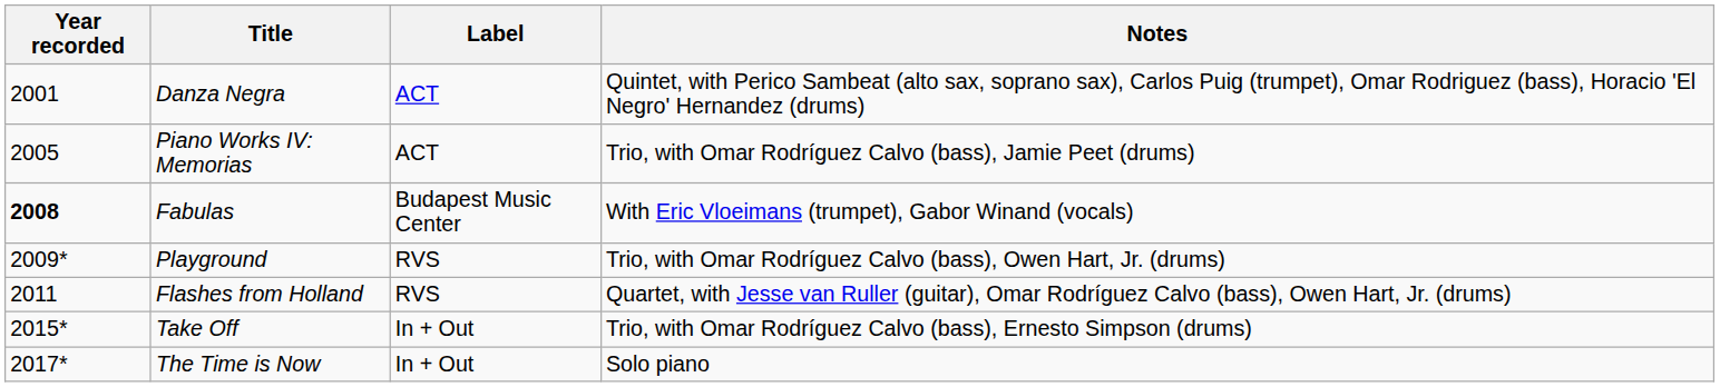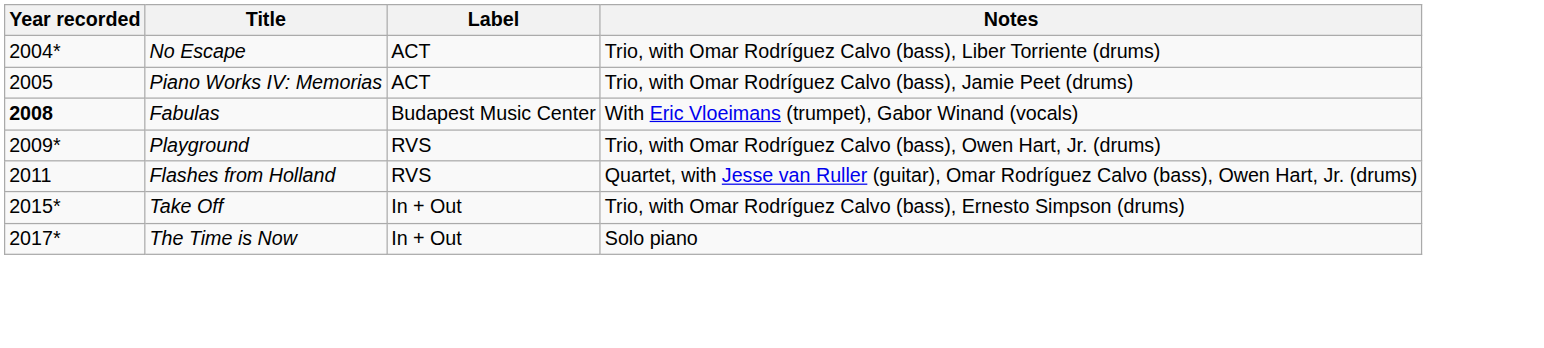 <table class="wikitable sortable">
 <tr>
 <th>Year recorded</th>
 <th>Title</th>
 <th>Label</th>
 <th>Notes</th>
 </tr>
 <tr>
-<td>2001</td>
-<td><em>Danza Negra</em></td>
-<td><a href='#'>ACT</a></td>
-<td>Quintet, with Perico Sambeat (alto sax, soprano sax), Carlos Puig (trumpet), Omar Rodriguez (bass), Horacio 'El Negro' Hernandez (drums)</td>
+<td>2004*</td>
+<td><em>No Escape</em></td>
+<td>ACT</td>
+<td>Trio, with Omar Rodríguez Calvo (bass), Liber Torriente (drums)</td>
 </tr>
 <tr>
 <td>2005</td>
 <td><em>Piano Works IV: Memorias</em></td>
 <td>ACT</td>
 <td>Trio, with Omar Rodríguez Calvo (bass), Jamie Peet (drums)</td>
 </tr>
 <tr>
 <td><strong>2008</strong></td>
 <td><em>Fabulas</em></td>
 <td>Budapest Music Center</td>
 <td>With <a href='#'>Eric Vloeimans</a> (trumpet), Gabor Winand (vocals)</td>
 </tr>
 <tr>
 <td>2009*</td>
 <td><em>Playground</em></td>
 <td>RVS</td>
 <td>Trio, with Omar Rodríguez Calvo (bass), Owen Hart, Jr. (drums)</td>
 </tr>
 <tr>
 <td>2011</td>
 <td><em>Flashes from Holland</em></td>
 <td>RVS</td>
 <td>Quartet, with <a href='#'>Jesse van Ruller</a> (guitar), Omar Rodríguez Calvo (bass), Owen Hart, Jr. (drums)</td>
 </tr>
 <tr>
 <td>2015*</td>
 <td><em>Take Off</em></td>
 <td>In + Out</td>
 <td>Trio, with Omar Rodríguez Calvo (bass), Ernesto Simpson (drums)</td>
 </tr>
 <tr>
 <td>2017*</td>
 <td><em>The Time is Now</em></td>
 <td>In + Out</td>
 <td>Solo piano</td>
 </tr>
 </table>
